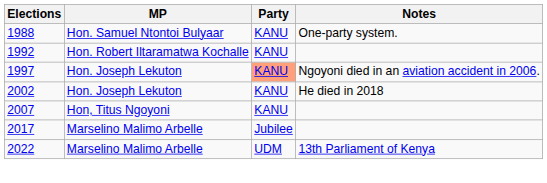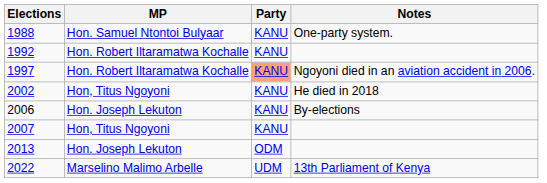 <table class="wikitable">
 <tr>
 <th>Elections</th>
 <th>MP </th>
 <th>Party</th>
 <th>Notes</th>
 </tr>
 <tr>
 <td><a href='#'>1988</a></td>
 <td><a href='#'>Hon. Samuel Ntontoi Bulyaar</a></td>
 <td><a href='#'>KANU</a></td>
 <td>One-party system.</td>
 </tr>
 <tr>
 <td><a href='#'>1992</a></td>
 <td><a href='#'>Hon. Robert Iltaramatwa Kochalle</a></td>
 <td><a href='#'>KANU</a></td>
 <td></td>
 </tr>
 <tr>
 <td><a href='#'>1997</a></td>
-<td><a href='#'>Hon. Joseph Lekuton</a></td>
+<td><a href='#'>Hon. Robert Iltaramatwa Kochalle</a></td>
 <td style="background: lightsalmon;"><a href='#'>KANU</a></td>
 <td>Ngoyoni died in an <a href='#'>aviation accident in 2006</a>.</td>
 </tr>
 <tr>
 <td><a href='#'>2002</a></td>
+<td><a href='#'>Hon, Titus Ngoyoni</a></td>
+<td><a href='#'>KANU</a></td>
+<td>He died in 2018</td>
+</tr>
+<tr>
+<td>2006</td>
 <td><a href='#'>Hon. Joseph Lekuton</a></td>
 <td><a href='#'>KANU</a></td>
-<td>He died in 2018</td>
+<td>By-elections</td>
 </tr>
 <tr>
 <td><a href='#'>2007</a></td>
 <td><a href='#'>Hon, Titus Ngoyoni</a></td>
 <td><a href='#'>KANU</a></td>
 <td></td>
 </tr>
 <tr>
-<td><a href='#'>2017</a></td>
-<td><a href='#'>Marselino Malimo Arbelle</a></td>
-<td><a href='#'>Jubilee</a></td>
+<td><a href='#'>2013</a></td>
+<td><a href='#'>Hon. Joseph Lekuton</a></td>
+<td><a href='#'>ODM</a></td>
 <td></td>
 </tr>
 <tr>
 <td><a href='#'>2022</a></td>
 <td><a href='#'>Marselino Malimo Arbelle</a></td>
 <td><a href='#'>UDM</a></td>
 <td><a href='#'>13th Parliament of Kenya</a></td>
 </tr>
 </table>
